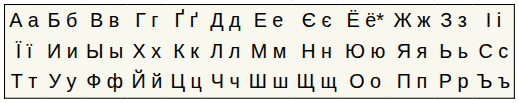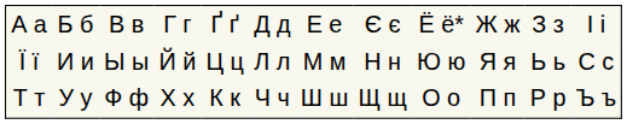 <table cellpadding=4 style="font-size:larger; text-align:center; border-color:black; border-width:1px; border-style:solid; border-collapse:collapse; background-color:#F8F8EF;" summary="Letters of the Rusyn alphabet, capital and small">
 <tr>
 <td>А а</td>
 <td>Б б</td>
 <td>В в</td>
 <td>Г г</td>
 <td>Ґ ґ</td>
 <td>Д д</td>
 <td>Е е</td>
 <td>Є є</td>
 <td>Ё ё*</td>
 <td>Ж ж</td>
 <td>З з</td>
 <td>І і</td>
 </tr>
 <tr>
 <td>Ї ї</td>
 <td>И и</td>
 <td>Ы ы</td>
-<td>Х х</td>
-<td>К к</td>
+<td>Й й</td>
+<td>Ц ц</td>
 <td>Л л</td>
 <td>М м</td>
 <td>Н н</td>
 <td>Ю ю</td>
 <td>Я я</td>
 <td>Ь ь</td>
 <td>С с</td>
 </tr>
 <tr>
 <td>Т т</td>
 <td>У у</td>
 <td>Ф ф</td>
-<td>Й й</td>
-<td>Ц ц</td>
+<td>Х х</td>
+<td>К к</td>
 <td>Ч ч</td>
 <td>Ш ш</td>
 <td>Щ щ</td>
 <td>О о</td>
 <td>П п</td>
 <td>Р р</td>
 <td>Ъ ъ</td>
 </tr>
 </table>
